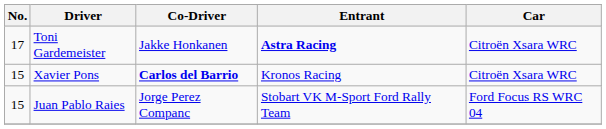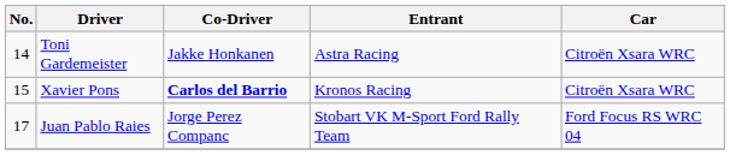 <table class="wikitable" style="font-size: 85%;">
 <tr>
 <th>No.</th>
 <th>Driver</th>
 <th>Co-Driver</th>
 <th>Entrant</th>
 <th>Car</th>
 </tr>
 <tr>
-<td align="center">17</td>
+<td align="center">14</td>
 <td> <a href='#'>Toni Gardemeister</a></td>
 <td> <a href='#'>Jakke Honkanen</a></td>
-<td><strong> <a href='#'>Astra Racing</a></strong></td>
+<td> <a href='#'>Astra Racing</a></td>
 <td><a href='#'>Citroën Xsara WRC</a></td>
 </tr>
 <tr>
 <td align="center">15</td>
 <td> <a href='#'>Xavier Pons</a></td>
 <td><strong> <a href='#'>Carlos del Barrio</a></strong></td>
 <td> <a href='#'>Kronos Racing</a></td>
 <td><a href='#'>Citroën Xsara WRC</a></td>
 </tr>
 <tr>
-<td align="center">15</td>
+<td align="center">17</td>
 <td> <a href='#'>Juan Pablo Raies</a></td>
 <td> <a href='#'>Jorge Perez Companc</a></td>
 <td> <a href='#'>Stobart VK M-Sport Ford Rally Team</a></td>
 <td><a href='#'>Ford Focus RS WRC 04</a></td>
 </tr>
 <tr>
 </tr>
 </table>
